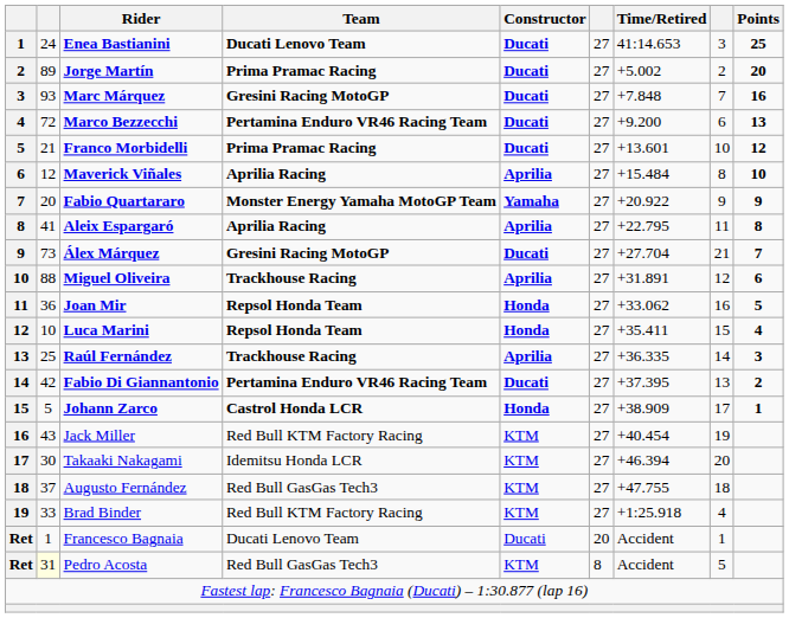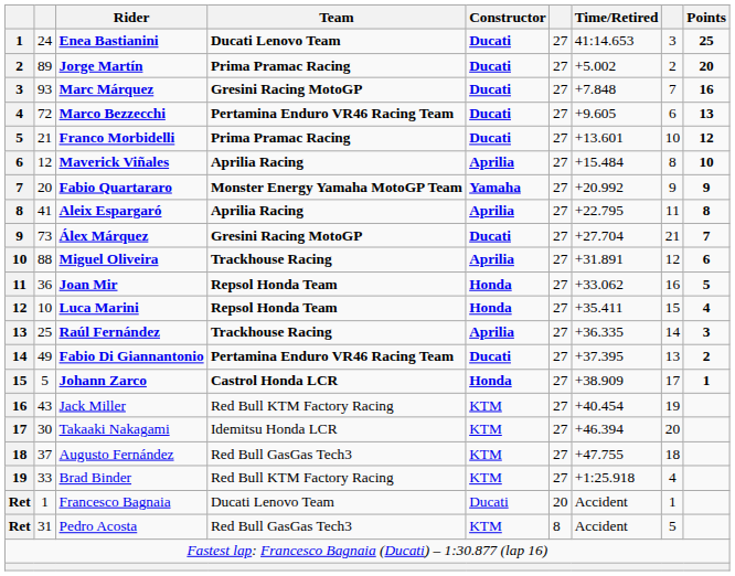 <table class="wikitable sortable" style="font-size: 85%;">
 <tr>
 <th scope="col"></th>
 <th scope="col"></th>
 <th scope="col">Rider</th>
 <th scope="col">Team</th>
 <th scope="col">Constructor</th>
 <th scope="col" class="unsortable"></th>
 <th scope="col" class="unsortable">Time/Retired</th>
 <th scope="col"></th>
 <th scope="col">Points</th>
 </tr>
 <tr>
 <th scope="row">1</th>
 <td align="center">24</td>
 <td data-sort-value="bas"> <strong><a href='#'>Enea Bastianini</a></strong></td>
 <td><strong>Ducati Lenovo Team</strong></td>
 <td><strong><a href='#'>Ducati</a></strong></td>
 <td>27</td>
 <td>41:14.653</td>
 <td align="center">3</td>
 <td align="center"><strong>25</strong></td>
 </tr>
 <tr>
 <th scope="row">2</th>
 <td align="center">89</td>
 <td data-sort-value="mart"> <strong><a href='#'>Jorge Martín</a></strong></td>
 <td><strong>Prima Pramac Racing</strong></td>
 <td><strong><a href='#'>Ducati</a></strong></td>
 <td>27</td>
 <td>+5.002</td>
 <td align="center">2</td>
 <td align="center"><strong>20</strong></td>
 </tr>
 <tr>
 <th scope="row">3</th>
 <td align="center">93</td>
 <td data-sort-value="marqm"> <strong><a href='#'>Marc Márquez</a></strong></td>
 <td><strong>Gresini Racing MotoGP</strong></td>
 <td><strong><a href='#'>Ducati</a></strong></td>
 <td>27</td>
 <td>+7.848</td>
 <td align="center">7</td>
 <td align="center"><strong>16</strong></td>
 </tr>
 <tr>
 <th scope="row">4</th>
 <td align="center">72</td>
 <td data-sort-value="bez"> <strong><a href='#'>Marco Bezzecchi</a></strong></td>
 <td><strong>Pertamina Enduro VR46 Racing Team</strong></td>
 <td><strong><a href='#'>Ducati</a></strong></td>
 <td>27</td>
-<td>+9.200</td>
+<td>+9.605</td>
 <td align="center">6</td>
 <td align="center"><strong>13</strong></td>
 </tr>
 <tr>
 <th scope="row">5</th>
 <td align="center">21</td>
 <td data-sort-value="mor"> <strong><a href='#'>Franco Morbidelli</a></strong></td>
 <td><strong>Prima Pramac Racing</strong></td>
 <td><strong><a href='#'>Ducati</a></strong></td>
 <td>27</td>
 <td>+13.601</td>
 <td align="center">10</td>
 <td align="center"><strong>12</strong></td>
 </tr>
 <tr>
 <th scope="row">6</th>
 <td align="center">12</td>
 <td data-sort-value="vin"> <strong><a href='#'>Maverick Viñales</a></strong></td>
 <td><strong>Aprilia Racing</strong></td>
 <td><strong><a href='#'>Aprilia</a></strong></td>
 <td>27</td>
 <td>+15.484</td>
 <td align="center">8</td>
 <td align="center"><strong>10</strong></td>
 </tr>
 <tr>
 <th scope="row">7</th>
 <td align="center">20</td>
 <td data-sort-value="qua"> <strong><a href='#'>Fabio Quartararo</a></strong></td>
 <td><strong>Monster Energy Yamaha MotoGP Team</strong></td>
 <td><strong><a href='#'>Yamaha</a></strong></td>
 <td>27</td>
-<td>+20.922</td>
+<td>+20.992</td>
 <td align="center">9</td>
 <td align="center"><strong>9</strong></td>
 </tr>
 <tr>
 <th scope="row">8</th>
 <td align="center">41</td>
 <td data-sort-value="esp"> <strong><a href='#'>Aleix Espargaró</a></strong></td>
 <td><strong>Aprilia Racing</strong></td>
 <td><strong><a href='#'>Aprilia</a></strong></td>
 <td>27</td>
 <td>+22.795</td>
 <td align="center">11</td>
 <td align="center"><strong>8</strong></td>
 </tr>
 <tr>
 <th scope="row">9</th>
 <td align="center">73</td>
 <td data-sort-value="marqa"> <strong><a href='#'>Álex Márquez</a></strong></td>
 <td><strong>Gresini Racing MotoGP</strong></td>
 <td><strong><a href='#'>Ducati</a></strong></td>
 <td>27</td>
 <td>+27.704</td>
 <td align="center">21</td>
 <td align="center"><strong>7</strong></td>
 </tr>
 <tr>
 <th scope="row">10</th>
 <td align="center">88</td>
 <td data-sort-value="oli"> <strong><a href='#'>Miguel Oliveira</a></strong></td>
 <td><strong>Trackhouse Racing</strong></td>
 <td><strong><a href='#'>Aprilia</a></strong></td>
 <td>27</td>
 <td>+31.891</td>
 <td align="center">12</td>
 <td align="center"><strong>6</strong></td>
 </tr>
 <tr>
 <th scope="row">11</th>
 <td align="center">36</td>
 <td data-sort-value="mir"> <strong><a href='#'>Joan Mir</a></strong></td>
 <td><strong>Repsol Honda Team</strong></td>
 <td><strong><a href='#'>Honda</a></strong></td>
 <td>27</td>
 <td>+33.062</td>
 <td align="center">16</td>
 <td align="center"><strong>5</strong></td>
 </tr>
 <tr>
 <th scope="row">12</th>
 <td align="center">10</td>
 <td data-sort-value="mari"> <strong><a href='#'>Luca Marini</a></strong></td>
 <td><strong>Repsol Honda Team</strong></td>
 <td><strong><a href='#'>Honda</a></strong></td>
 <td>27</td>
 <td>+35.411</td>
 <td align="center">15</td>
 <td align="center"><strong>4</strong></td>
 </tr>
 <tr>
 <th scope="row">13</th>
 <td align="center">25</td>
 <td data-sort-value="ferr"> <strong><a href='#'>Raúl Fernández</a></strong></td>
 <td><strong>Trackhouse Racing</strong></td>
 <td><strong><a href='#'>Aprilia</a></strong></td>
 <td>27</td>
 <td>+36.335</td>
 <td align="center">14</td>
 <td align="center"><strong>3</strong></td>
 </tr>
 <tr>
 <th scope="row">14</th>
-<td align="center">42</td>
+<td align="center">49</td>
 <td data-sort-value="dig"> <strong><a href='#'>Fabio Di Giannantonio</a></strong></td>
 <td><strong>Pertamina Enduro VR46 Racing Team</strong></td>
 <td><strong><a href='#'>Ducati</a></strong></td>
 <td>27</td>
 <td>+37.395</td>
 <td align="center">13</td>
 <td align="center"><strong>2</strong></td>
 </tr>
 <tr>
 <th scope="row">15</th>
 <td align="center">5</td>
 <td data-sort-value="zar"><strong> <a href='#'>Johann Zarco</a></strong></td>
 <td><strong>Castrol Honda LCR</strong></td>
 <td><strong><a href='#'>Honda</a></strong></td>
 <td>27</td>
 <td>+38.909</td>
 <td align="center">17</td>
 <td align="center"><strong>1</strong></td>
 </tr>
 <tr>
 <th scope="row">16</th>
 <td align="center">43</td>
 <td data-sort-value="mil"> <a href='#'>Jack Miller</a></td>
 <td>Red Bull KTM Factory Racing</td>
 <td><a href='#'>KTM</a></td>
 <td>27</td>
 <td>+40.454</td>
 <td align="center">19</td>
 <td align="center"></td>
 </tr>
 <tr>
 <th scope="row">17</th>
 <td align="center">30</td>
 <td data-sort-value="nak"> <a href='#'>Takaaki Nakagami</a></td>
 <td>Idemitsu Honda LCR</td>
 <td><a href='#'>KTM</a></td>
 <td>27</td>
 <td>+46.394</td>
 <td align="center">20</td>
 <td align="center"></td>
 </tr>
 <tr>
 <th scope="row">18</th>
 <td align="center">37</td>
 <td data-sort-value="fera"> <a href='#'>Augusto Fernández</a></td>
 <td>Red Bull GasGas Tech3</td>
 <td><a href='#'>KTM</a></td>
 <td>27</td>
 <td>+47.755</td>
 <td align="center">18</td>
 <td align="center"></td>
 </tr>
 <tr>
 <th scope="row">19</th>
 <td align="center">33</td>
 <td data-sort-value="bin"> <a href='#'>Brad Binder</a></td>
 <td>Red Bull KTM Factory Racing</td>
 <td><a href='#'>KTM</a></td>
 <td>27</td>
 <td>+1:25.918</td>
 <td align="center">4</td>
 <td align="center"></td>
 </tr>
 <tr>
 <th scope="row">Ret</th>
 <td align="center">1</td>
 <td data-sort-value="bag"> <a href='#'>Francesco Bagnaia</a></td>
 <td>Ducati Lenovo Team</td>
 <td><a href='#'>Ducati</a></td>
 <td>20</td>
 <td>Accident</td>
 <td align="center">1</td>
 <td align="center"></td>
 </tr>
 <tr>
 <th scope="row">Ret</th>
-<td align="center" style="background: lightyellow;">31</td>
+<td align="center">31</td>
 <td data-sort-value="aco"> <a href='#'>Pedro Acosta</a></td>
 <td>Red Bull GasGas Tech3</td>
 <td><a href='#'>KTM</a></td>
 <td>8</td>
 <td>Accident</td>
 <td align="center">5</td>
 <td align="center"></td>
 </tr>
 <tr class="sortbottom">
 <td colspan="9" style="text-align:center"><em><a href='#'>Fastest lap</a>:  <a href='#'>Francesco Bagnaia</a> (<a href='#'>Ducati</a>) – 1:30.877 (lap 16)</em></td>
 </tr>
 <tr class="sortbottom">
 <th colspan=9></th>
 </tr>
 </table>
